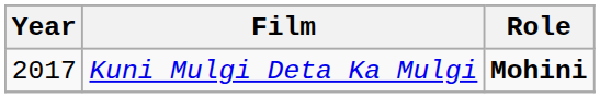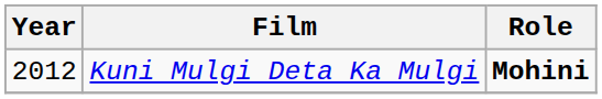 <table class="wikitable sortable">
 <tr>
 <th>Year</th>
 <th>Film</th>
 <th>Role</th>
 </tr>
 <tr>
-<td>2017</td>
+<td>2012</td>
 <td><em><a href='#'>Kuni Mulgi Deta Ka Mulgi</a></em></td>
 <td><strong>Mohini</strong></td>
 </tr>
 <tr>
 </tr>
 </table>
